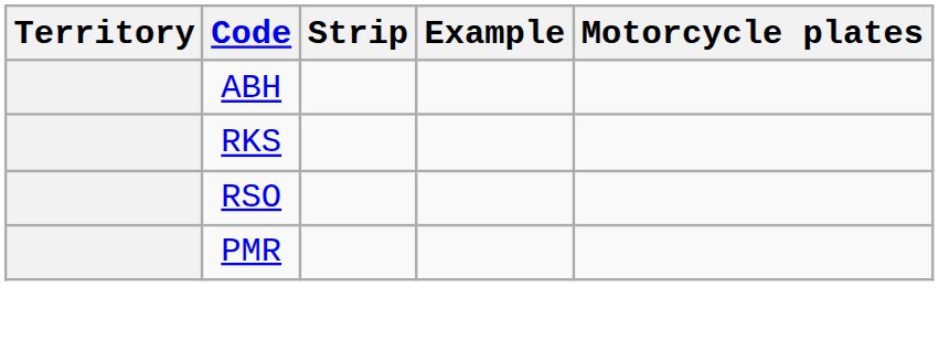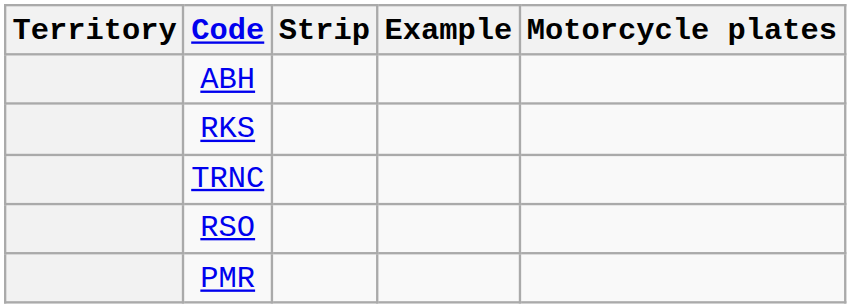 <table class="wikitable" style="text-align:center">
 <tr>
 <th>Territory</th>
 <th><a href='#'>Code</a></th>
 <th>Strip</th>
 <th>Example</th>
 <th>Motorcycle plates</th>
 </tr>
 <tr>
 <td style="background:#F2F2F2; text-align:left"><strong><em></em></strong></td>
 <td><a href='#'>ABH</a></td>
 <td></td>
 <td></td>
 <td></td>
 </tr>
 <tr>
 <td style="background:#F2F2F2; text-align:left"><strong><em></em></strong></td>
 <td><a href='#'>RKS</a></td>
 <td></td>
 <td></td>
 <td></td>
 </tr>
 <tr>
 <td style="background:#F2F2F2; text-align:left"><strong><em></em></strong></td>
+<td><a href='#'>TRNC</a></td>
+<td></td>
+<td></td>
+<td></td>
+</tr>
+<tr>
+<td style="background:#F2F2F2; text-align:left"><strong><em></em></strong></td>
 <td><a href='#'>RSO</a></td>
 <td></td>
 <td></td>
 <td></td>
 </tr>
 <tr>
 <td style="background:#F2F2F2; text-align:left"><strong><em></em></strong></td>
 <td><a href='#'>PMR</a></td>
 <td></td>
 <td></td>
 <td></td>
 </tr>
 </table>
